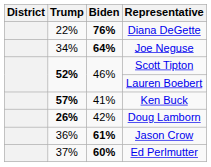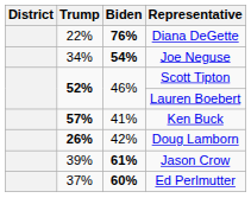 <table class=wikitable>
 <tr>
 <th>District</th>
 <th>Trump</th>
 <th>Biden</th>
 <th>Representative</th>
 </tr>
 <tr align=center>
 <th></th>
 <td>22%</td>
 <td><strong>76%</strong></td>
 <td><a href='#'>Diana DeGette</a></td>
 </tr>
 <tr align=center>
 <th></th>
 <td>34%</td>
-<td><strong>64%</strong></td>
+<td><strong>54%</strong></td>
 <td><a href='#'>Joe Neguse</a></td>
 </tr>
 <tr align=center>
 <th rowspan=2 ></th>
 <td rowspan=2><strong>52%</strong></td>
 <td rowspan=2>46%</td>
 <td><a href='#'>Scott Tipton</a></td>
 </tr>
 <tr align=center>
 <td><a href='#'>Lauren Boebert</a></td>
 </tr>
 <tr align=center>
 <th></th>
 <td><strong>57%</strong></td>
 <td>41%</td>
 <td><a href='#'>Ken Buck</a></td>
 </tr>
 <tr align=center>
 <th></th>
 <td><strong>26%</strong></td>
 <td>42%</td>
 <td><a href='#'>Doug Lamborn</a></td>
 </tr>
 <tr align=center>
 <th></th>
-<td>36%</td>
+<td>39%</td>
 <td><strong>61%</strong></td>
 <td><a href='#'>Jason Crow</a></td>
 </tr>
 <tr align=center>
 <th></th>
 <td>37%</td>
 <td><strong>60%</strong></td>
 <td><a href='#'>Ed Perlmutter</a></td>
 </tr>
 </table>
